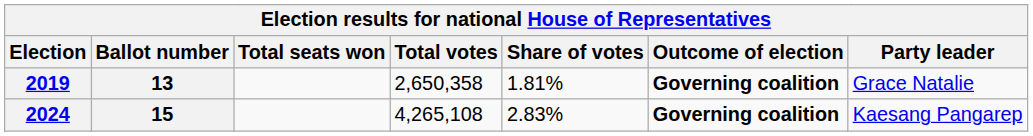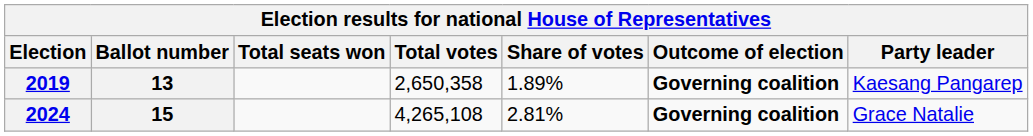 <table class="wikitable">
 <tr>
 <th colspan=7>Election results for national <a href='#'>House of Representatives</a></th>
 </tr>
 <tr>
 <th>Election</th>
 <th>Ballot number</th>
 <th>Total seats won</th>
 <th>Total votes</th>
 <th>Share of votes</th>
 <th>Outcome of election</th>
 <th>Party leader</th>
 </tr>
 <tr>
 <th><a href='#'>2019</a></th>
 <th>13</th>
 <td></td>
 <td>2,650,358</td>
-<td>1.81%</td>
+<td>1.89%</td>
 <td><strong>Governing coalition</strong></td>
-<td><a href='#'>Grace Natalie</a></td>
+<td><a href='#'>Kaesang Pangarep</a></td>
 </tr>
 <tr>
 <th><a href='#'>2024</a></th>
 <th>15</th>
 <td></td>
 <td>4,265,108</td>
-<td>2.83%</td>
+<td>2.81%</td>
 <td><strong>Governing coalition</strong></td>
-<td><a href='#'>Kaesang Pangarep</a></td>
+<td><a href='#'>Grace Natalie</a></td>
 </tr>
 </table>
